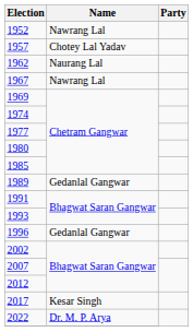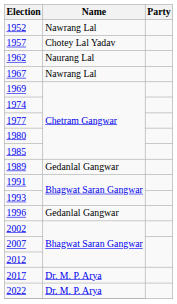 <table class="wikitable sortable">
 <tr>
 <th>Election</th>
 <th>Name</th>
 <th colspan=2>Party</th>
 </tr>
 <tr>
 <td><a href='#'>1952</a></td>
 <td>Nawrang Lal</td>
 <td></td>
 </tr>
 <tr>
 <td><a href='#'>1957</a></td>
 <td>Chotey Lal Yadav</td>
 <td></td>
 </tr>
 <tr>
 <td><a href='#'>1962</a></td>
 <td>Naurang Lal</td>
 <td></td>
 </tr>
 <tr>
 <td><a href='#'>1967</a></td>
 <td>Nawrang Lal</td>
 <td></td>
 </tr>
 <tr>
 <td><a href='#'>1969</a></td>
 <td rowspan=5><a href='#'>Chetram Gangwar</a></td>
 <td></td>
 </tr>
 <tr>
 <td><a href='#'>1974</a></td>
 <td></td>
 </tr>
 <tr>
 <td><a href='#'>1977</a></td>
 </tr>
 <tr>
 <td><a href='#'>1980</a></td>
 <td></td>
 </tr>
 <tr>
 <td><a href='#'>1985</a></td>
 <td></td>
 </tr>
 <tr>
 <td><a href='#'>1989</a></td>
 <td>Gedanlal Gangwar</td>
 <td></td>
 </tr>
 <tr>
 <td><a href='#'>1991</a></td>
 <td rowspan=2><a href='#'>Bhagwat Saran Gangwar</a></td>
 <td></td>
 </tr>
 <tr>
 <td><a href='#'>1993</a></td>
 </tr>
 <tr>
 <td><a href='#'>1996</a></td>
 <td>Gedanlal Gangwar</td>
 <td></td>
 </tr>
 <tr>
 <td><a href='#'>2002</a></td>
 <td rowspan=3><a href='#'>Bhagwat Saran Gangwar</a></td>
 <td></td>
 </tr>
 <tr>
 <td><a href='#'>2007</a></td>
 </tr>
 <tr>
 <td><a href='#'>2012</a></td>
 </tr>
 <tr>
 <td><a href='#'>2017</a></td>
-<td>Kesar Singh</td>
+<td><a href='#'>Dr. M. P. Arya</a></td>
 <td></td>
 </tr>
 <tr>
 <td><a href='#'>2022</a></td>
 <td><a href='#'>Dr. M. P. Arya</a></td>
 </tr>
 <tr>
 </tr>
 </table>
